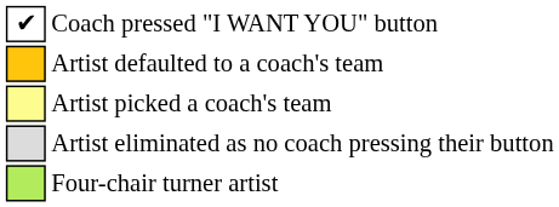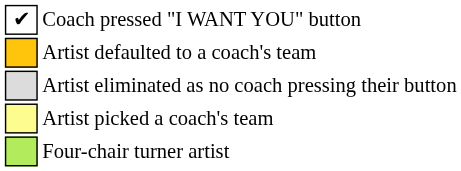 <table class="toccolours" style="font-size: 90%; white-space: nowrap;">
 <tr>
 <td style="background-color:white; border: 1px solid black;"> ✔ </td>
 <td>Coach pressed "I WANT YOU" button</td>
 </tr>
 <tr>
 <td style="background-color:#FFC40C; border: 1px solid black">    </td>
 <td>Artist defaulted to a coach's team</td>
 </tr>
 <tr>
+<td style="background-color:#DCDCDC; border: 1px solid black">    </td>
+<td>Artist eliminated as no coach pressing their button</td>
+</tr>
+<tr>
 <td style="background-color:#fdfc8f; border: 1px solid black;">    </td>
 <td style="padding-right: 8px">Artist picked a coach's team</td>
-</tr>
-<tr>
-<td style="background-color:#DCDCDC; border: 1px solid black">    </td>
-<td>Artist eliminated as no coach pressing their button</td>
 </tr>
 <tr>
 <td style="background-color:#B2EC5D; border: 1px solid black">    </td>
 <td>Four-chair turner artist</td>
 </tr>
 </table>
